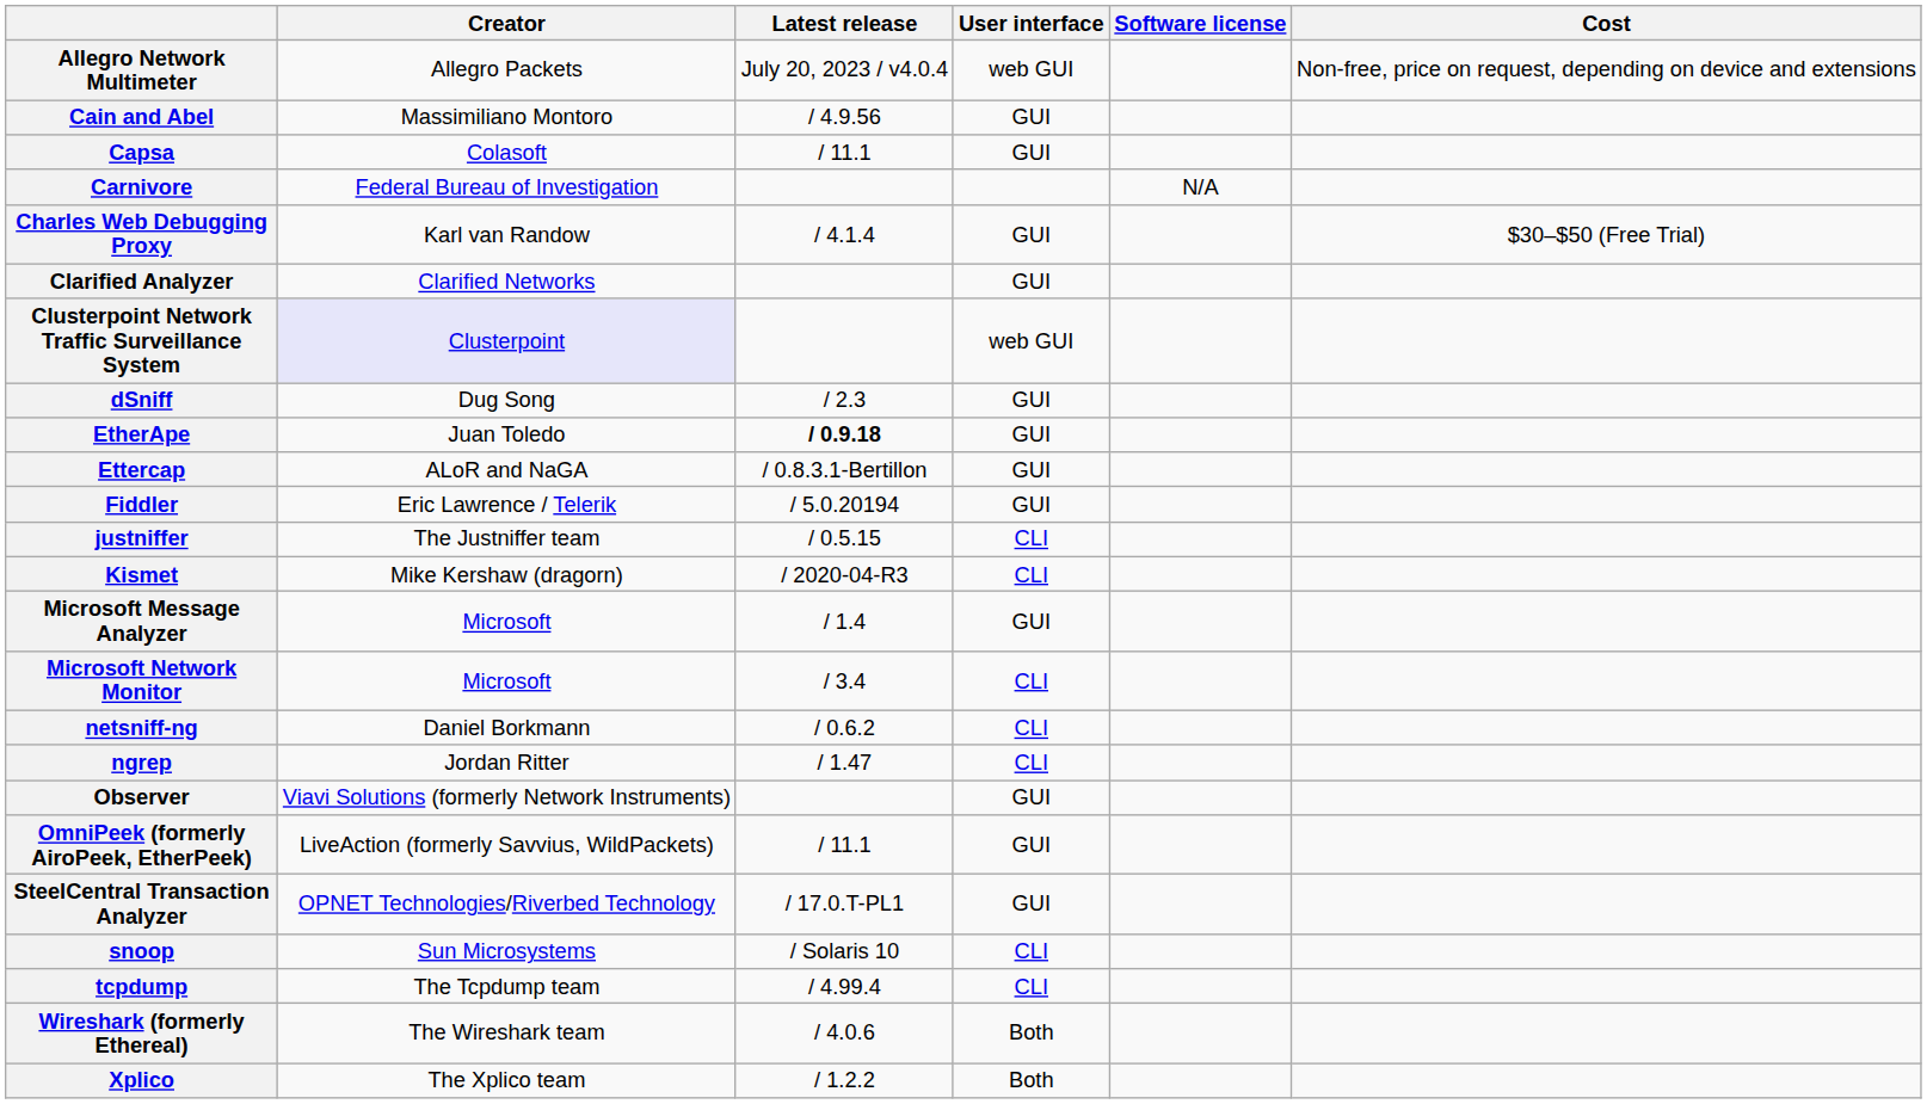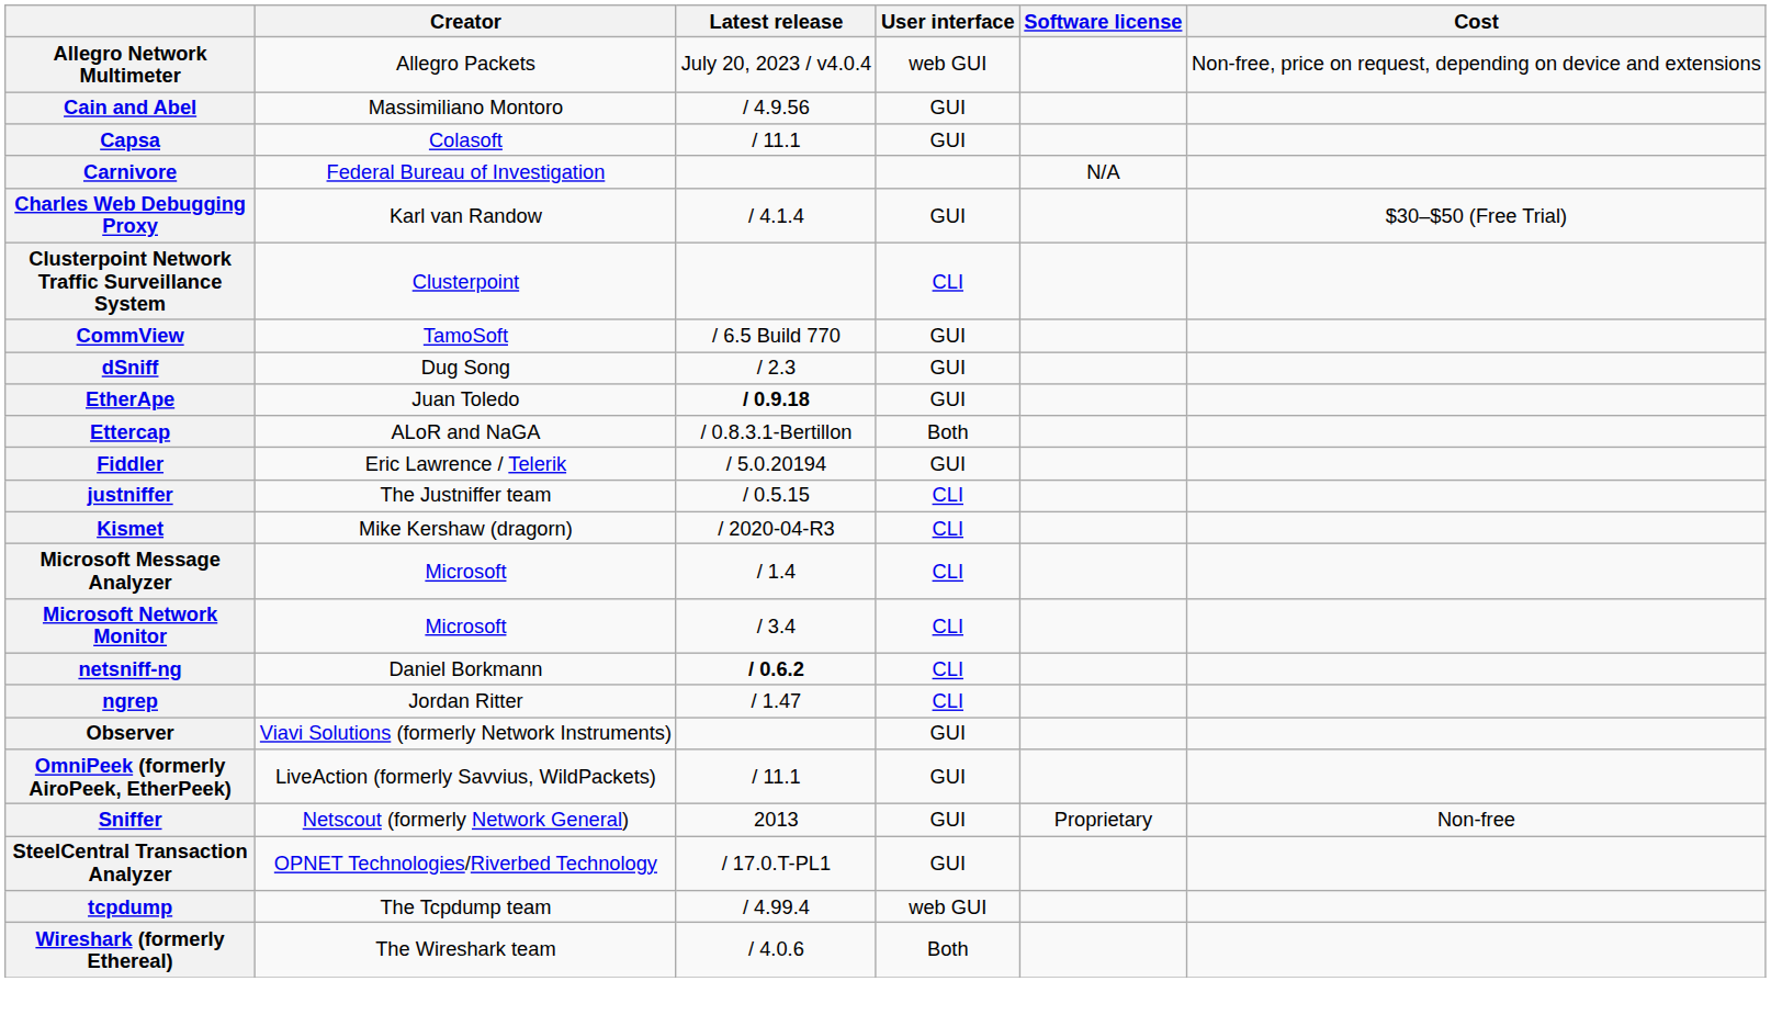 <table class="wikitable sortable" style="width: auto; table-layout: fixed; font-size: smaller; text-align: center;">
 <tr style="background: #ececec">
 <th style="width:12em"></th>
 <th>Creator</th>
 <th data-sort-type="number">Latest release</th>
 <th>User interface</th>
 <th><a href='#'>Software license</a></th>
 <th data-sort-type="currency">Cost</th>
 </tr>
 <tr>
 <th>Allegro Network Multimeter</th>
 <td>Allegro Packets</td>
 <td>July 20, 2023 / v4.0.4</td>
 <td>web GUI</td>
 <td></td>
 <td>Non-free, price on request, depending on device and extensions</td>
 </tr>
 <tr>
 <th><a href='#'>Cain and Abel</a></th>
 <td>Massimiliano Montoro</td>
 <td> / 4.9.56</td>
 <td>GUI</td>
 <td></td>
 <td></td>
 </tr>
 <tr>
 <th><a href='#'>Capsa</a></th>
 <td><a href='#'>Colasoft</a></td>
 <td> / 11.1</td>
 <td>GUI</td>
 <td></td>
 <td></td>
 </tr>
 <tr>
 <th><a href='#'>Carnivore</a></th>
 <td><a href='#'>Federal Bureau of Investigation</a></td>
 <td></td>
 <td></td>
 <td>N/A</td>
 <td></td>
 </tr>
 <tr>
 <th><a href='#'>Charles Web Debugging Proxy</a></th>
 <td>Karl van Randow</td>
 <td> / 4.1.4</td>
 <td>GUI</td>
 <td></td>
 <td>$30–$50 (Free Trial)</td>
 </tr>
 <tr>
-<th>Clarified Analyzer</th>
-<td><a href='#'>Clarified Networks</a></td>
+<th>Clusterpoint Network Traffic Surveillance System</th>
+<td><a href='#'>Clusterpoint</a></td>
 <td></td>
-<td>GUI</td>
+<td><a href='#'>CLI</a></td>
 <td></td>
 <td></td>
 </tr>
 <tr>
-<th>Clusterpoint Network Traffic Surveillance System</th>
-<td style="background: lavender;"><a href='#'>Clusterpoint</a></td>
-<td></td>
-<td>web GUI</td>
+<th><a href='#'>CommView</a></th>
+<td><a href='#'>TamoSoft</a></td>
+<td> / 6.5 Build 770</td>
+<td>GUI</td>
 <td></td>
 <td></td>
 </tr>
 <tr>
 <th><a href='#'>dSniff</a></th>
 <td>Dug Song</td>
 <td> / 2.3</td>
 <td>GUI</td>
 <td></td>
 <td></td>
 </tr>
 <tr>
 <th><a href='#'>EtherApe</a></th>
 <td>Juan Toledo</td>
 <td><strong> / 0.9.18</strong></td>
 <td>GUI</td>
 <td></td>
 <td></td>
 </tr>
 <tr>
 <th><a href='#'>Ettercap</a></th>
 <td>ALoR and NaGA</td>
 <td> / 0.8.3.1-Bertillon</td>
-<td>GUI</td>
+<td>Both</td>
 <td></td>
 <td></td>
 </tr>
 <tr>
 <th><a href='#'>Fiddler</a></th>
 <td>Eric Lawrence /  <a href='#'>Telerik</a></td>
 <td> / 5.0.20194</td>
 <td>GUI</td>
 <td></td>
 <td></td>
 </tr>
 <tr>
 <th><a href='#'>justniffer</a></th>
 <td>The Justniffer team</td>
 <td> / 0.5.15</td>
 <td><a href='#'>CLI</a></td>
 <td></td>
 <td></td>
 </tr>
 <tr>
 <th><a href='#'>Kismet</a></th>
 <td>Mike Kershaw (dragorn)</td>
 <td> / 2020-04-R3</td>
 <td><a href='#'>CLI</a></td>
 <td></td>
 <td></td>
 </tr>
 <tr>
 <th>Microsoft Message Analyzer</th>
 <td><a href='#'>Microsoft</a></td>
 <td> / 1.4</td>
-<td>GUI</td>
+<td><a href='#'>CLI</a></td>
 <td></td>
 <td></td>
 </tr>
 <tr>
 <th><a href='#'>Microsoft Network Monitor</a></th>
 <td><a href='#'>Microsoft</a></td>
 <td> / 3.4</td>
 <td><a href='#'>CLI</a></td>
 <td></td>
 <td></td>
 </tr>
 <tr>
 <th><a href='#'>netsniff-ng</a></th>
 <td>Daniel Borkmann</td>
-<td> / 0.6.2</td>
+<td><strong> / 0.6.2</strong></td>
 <td><a href='#'>CLI</a></td>
 <td></td>
 <td></td>
 </tr>
 <tr>
 <th><a href='#'>ngrep</a></th>
 <td>Jordan Ritter</td>
 <td> / 1.47</td>
 <td><a href='#'>CLI</a></td>
 <td></td>
 <td></td>
 </tr>
 <tr>
 <th>Observer</th>
 <td><a href='#'>Viavi Solutions</a> (formerly Network Instruments)</td>
 <td></td>
 <td>GUI</td>
 <td></td>
 <td></td>
 </tr>
 <tr>
 <th><a href='#'>OmniPeek</a> (formerly AiroPeek, EtherPeek)</th>
 <td>LiveAction (formerly Savvius,  WildPackets)</td>
 <td> / 11.1</td>
 <td>GUI</td>
 <td></td>
 <td></td>
 </tr>
 <tr>
+<th><a href='#'>Sniffer</a></th>
+<td><a href='#'>Netscout</a> (formerly <a href='#'>Network General</a>)</td>
+<td>2013</td>
+<td>GUI</td>
+<td>Proprietary</td>
+<td>Non-free</td>
+</tr>
+<tr>
 <th>SteelCentral Transaction Analyzer</th>
 <td><a href='#'>OPNET Technologies</a>/<a href='#'>Riverbed Technology</a></td>
 <td> / 17.0.T-PL1</td>
 <td>GUI</td>
 <td></td>
 <td></td>
 </tr>
 <tr>
-<th><a href='#'>snoop</a></th>
-<td><a href='#'>Sun Microsystems</a></td>
-<td> / Solaris 10</td>
-<td><a href='#'>CLI</a></td>
-<td></td>
-<td></td>
-</tr>
-<tr>
 <th><a href='#'>tcpdump</a></th>
 <td>The Tcpdump team</td>
 <td> / 4.99.4</td>
-<td><a href='#'>CLI</a></td>
+<td>web GUI</td>
 <td></td>
 <td></td>
 </tr>
 <tr>
 <th><a href='#'>Wireshark</a> (formerly Ethereal)</th>
 <td>The Wireshark team</td>
 <td> / 4.0.6</td>
 <td>Both</td>
 <td></td>
 <td></td>
 </tr>
-<tr>
-<th><a href='#'>Xplico</a></th>
-<td>The Xplico team</td>
-<td> / 1.2.2</td>
-<td>Both</td>
-<td></td>
-<td></td>
-</tr>
 </table>
